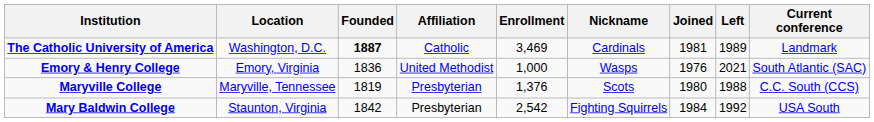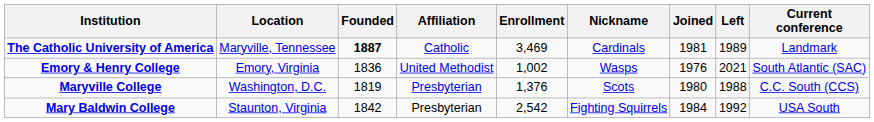 <table class="wikitable sortable" style="text-align: center;">
 <tr>
 <th>Institution</th>
 <th>Location</th>
 <th>Founded</th>
 <th>Affiliation</th>
 <th>Enrollment</th>
 <th>Nickname</th>
 <th>Joined</th>
 <th>Left</th>
 <th>Current<br>conference</th>
 </tr>
 <tr>
 <td><strong><a href='#'>The Catholic University of America</a></strong></td>
-<td><a href='#'>Washington, D.C.</a></td>
+<td><a href='#'>Maryville, Tennessee</a></td>
 <td><strong>1887</strong></td>
 <td><a href='#'>Catholic</a><br></td>
 <td>3,469</td>
 <td><a href='#'>Cardinals</a></td>
 <td>1981</td>
 <td>1989</td>
 <td><a href='#'>Landmark</a></td>
 </tr>
 <tr>
 <td><strong><a href='#'>Emory & Henry College</a></strong></td>
 <td><a href='#'>Emory, Virginia</a></td>
 <td>1836</td>
 <td><a href='#'>United Methodist</a></td>
-<td>1,000</td>
+<td>1,002</td>
 <td><a href='#'>Wasps</a></td>
 <td>1976</td>
 <td>2021</td>
 <td><a href='#'>South Atlantic (SAC)</a></td>
 </tr>
 <tr>
 <td><strong><a href='#'>Maryville College</a></strong></td>
-<td><a href='#'>Maryville, Tennessee</a></td>
+<td><a href='#'>Washington, D.C.</a></td>
 <td>1819</td>
 <td><a href='#'>Presbyterian</a></td>
 <td>1,376</td>
 <td><a href='#'>Scots</a></td>
 <td>1980</td>
 <td>1988</td>
 <td><a href='#'>C.C. South (CCS)</a><br></td>
 </tr>
 <tr>
 <td><strong><a href='#'>Mary Baldwin College</a></strong></td>
 <td><a href='#'>Staunton, Virginia</a></td>
 <td>1842</td>
 <td>Presbyterian</td>
 <td>2,542</td>
 <td><a href='#'>Fighting Squirrels</a></td>
 <td>1984</td>
 <td>1992</td>
 <td><a href='#'>USA South</a></td>
 </tr>
 </table>
